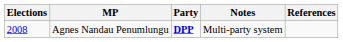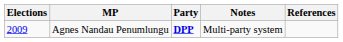 <table class="wikitable">
 <tr>
 <th>Elections</th>
 <th>MP</th>
 <th>Party</th>
 <th>Notes</th>
 <th>References</th>
 </tr>
 <tr>
-<td><a href='#'>2008</a></td>
+<td><a href='#'>2009</a></td>
 <td>Agnes Nandau Penumlungu</td>
 <td><strong><a href='#'>DPP</a></strong></td>
 <td>Multi-party system</td>
 <td></td>
 </tr>
 </table>
